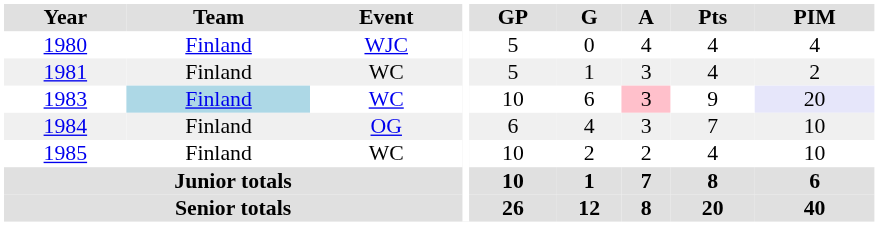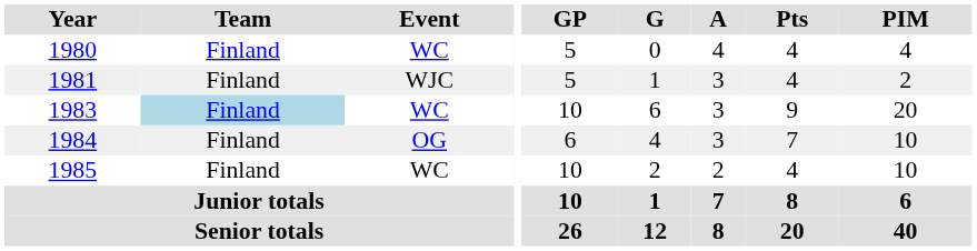 <table border="0" cellpadding="1" cellspacing="0" ID="Table3" style="text-align:center; width:40em">
 <tr bgcolor="#e0e0e0">
 <th>Year</th>
 <th>Team</th>
 <th>Event</th>
 <th rowspan="102" bgcolor="#ffffff"></th>
 <th>GP</th>
 <th>G</th>
 <th>A</th>
 <th>Pts</th>
 <th>PIM</th>
 </tr>
 <tr>
 <td><a href='#'>1980</a></td>
 <td><a href='#'>Finland</a></td>
-<td><a href='#'>WJC</a></td>
+<td><a href='#'>WC</a></td>
 <td>5</td>
 <td>0</td>
 <td>4</td>
 <td>4</td>
 <td>4</td>
 </tr>
 <tr bgcolor="#f0f0f0">
 <td><a href='#'>1981</a></td>
 <td>Finland</td>
-<td>WC</td>
+<td>WJC</td>
 <td>5</td>
 <td>1</td>
 <td>3</td>
 <td>4</td>
 <td>2</td>
 </tr>
 <tr>
 <td><a href='#'>1983</a></td>
 <td style="background: lightblue;"><a href='#'>Finland</a></td>
 <td><a href='#'>WC</a></td>
 <td>10</td>
 <td>6</td>
-<td style="background: pink;">3</td>
+<td>3</td>
 <td>9</td>
-<td style="background: lavender;">20</td>
+<td>20</td>
 </tr>
 <tr bgcolor="#f0f0f0">
 <td><a href='#'>1984</a></td>
 <td>Finland</td>
 <td><a href='#'>OG</a></td>
 <td>6</td>
 <td>4</td>
 <td>3</td>
 <td>7</td>
 <td>10</td>
 </tr>
 <tr>
 <td><a href='#'>1985</a></td>
 <td>Finland</td>
 <td>WC</td>
 <td>10</td>
 <td>2</td>
 <td>2</td>
 <td>4</td>
 <td>10</td>
 </tr>
 <tr bgcolor="#e0e0e0">
 <th colspan="3">Junior totals</th>
 <th>10</th>
 <th>1</th>
 <th>7</th>
 <th>8</th>
 <th>6</th>
 </tr>
 <tr bgcolor="#e0e0e0">
 <th colspan="3">Senior totals</th>
 <th>26</th>
 <th>12</th>
 <th>8</th>
 <th>20</th>
 <th>40</th>
 </tr>
 </table>
